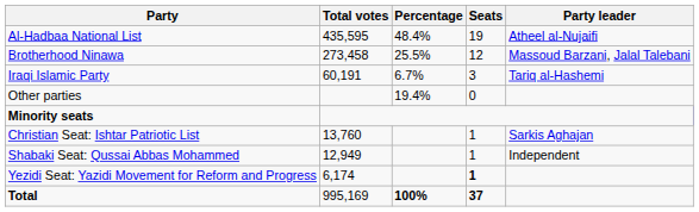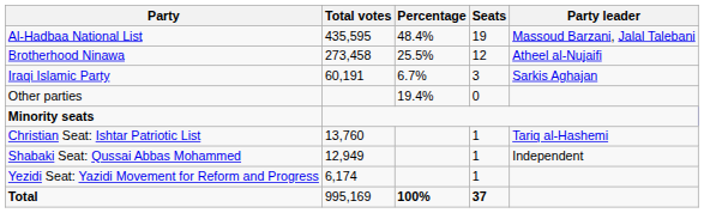 <table class="wikitable" style="border:1px solid #8888aa; background:#f8f8f8; padding:0; font-size:90%;">
 <tr>
 <th>Party</th>
 <th>Total votes</th>
 <th>Percentage</th>
 <th>Seats</th>
 <th>Party leader</th>
 </tr>
 <tr>
 <td><a href='#'>Al-Hadbaa National List</a></td>
 <td>435,595</td>
 <td>48.4%</td>
 <td>19</td>
-<td><a href='#'>Atheel al-Nujaifi</a></td>
+<td><a href='#'>Massoud Barzani</a>, <a href='#'>Jalal Talebani</a></td>
 </tr>
 <tr>
 <td><a href='#'>Brotherhood Ninawa</a></td>
 <td>273,458</td>
 <td>25.5%</td>
 <td>12</td>
-<td><a href='#'>Massoud Barzani</a>, <a href='#'>Jalal Talebani</a></td>
+<td><a href='#'>Atheel al-Nujaifi</a></td>
 </tr>
 <tr>
 <td><a href='#'>Iraqi Islamic Party</a></td>
 <td>60,191</td>
 <td>6.7%</td>
 <td>3</td>
-<td><a href='#'>Tariq al-Hashemi</a></td>
+<td><a href='#'>Sarkis Aghajan</a></td>
 </tr>
 <tr>
 <td>Other parties</td>
 <td></td>
 <td>19.4%</td>
 <td>0</td>
 <td></td>
 </tr>
 <tr>
 <td><strong>Minority seats</strong></td>
 </tr>
 <tr>
 <td><a href='#'>Christian</a> Seat: <a href='#'>Ishtar Patriotic List</a></td>
 <td>13,760</td>
 <td></td>
 <td>1</td>
-<td><a href='#'>Sarkis Aghajan</a></td>
+<td><a href='#'>Tariq al-Hashemi</a></td>
 </tr>
 <tr>
 <td><a href='#'>Shabaki</a> Seat: <a href='#'>Qussai Abbas Mohammed</a></td>
 <td>12,949</td>
 <td></td>
 <td>1</td>
 <td>Independent</td>
 </tr>
 <tr>
 <td><a href='#'>Yezidi</a> Seat: <a href='#'>Yazidi Movement for Reform and Progress</a></td>
 <td>6,174</td>
 <td></td>
-<td><strong>1</strong></td>
+<td>1</td>
 <td></td>
 </tr>
 <tr>
 <td><strong>Total</strong></td>
 <td>995,169</td>
 <td><strong>100%</strong></td>
 <td><strong>37</strong></td>
 <td></td>
 </tr>
 </table>
